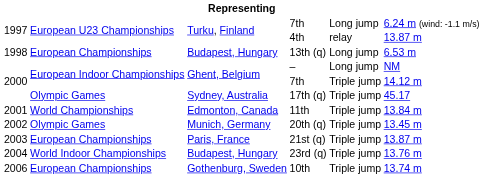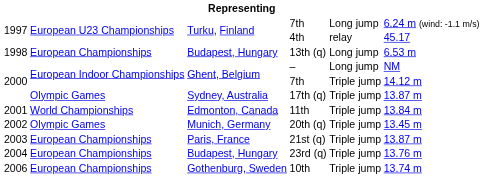 <table>
 <tr>
 <th colspan="6">Representing </th>
 </tr>
 <tr>
 <td rowspan=2>1997</td>
 <td rowspan=2><a href='#'>European U23 Championships</a></td>
 <td rowspan=2><a href='#'>Turku</a>, <a href='#'>Finland</a></td>
 <td>7th</td>
 <td>Long jump</td>
 <td><a href='#'>6.24 m</a> <small>(wind: -1.1 m/s)</small></td>
 </tr>
 <tr>
 <td>4th</td>
 <td> relay</td>
-<td><a href='#'>13.87 m</a></td>
+<td><a href='#'>45.17</a></td>
 </tr>
 <tr>
 <td>1998</td>
 <td><a href='#'>European Championships</a></td>
 <td><a href='#'>Budapest, Hungary</a></td>
 <td>13th (q)</td>
 <td>Long jump</td>
 <td><a href='#'>6.53 m</a></td>
 </tr>
 <tr>
 <td rowspan=3>2000</td>
 <td rowspan=2><a href='#'>European Indoor Championships</a></td>
 <td rowspan=2><a href='#'>Ghent, Belgium</a></td>
 <td>–</td>
 <td>Long jump</td>
 <td><a href='#'>NM</a></td>
 </tr>
 <tr>
 <td>7th</td>
 <td>Triple jump</td>
 <td><a href='#'>14.12 m</a></td>
 </tr>
 <tr>
 <td><a href='#'>Olympic Games</a></td>
 <td><a href='#'>Sydney, Australia</a></td>
 <td>17th (q)</td>
 <td>Triple jump</td>
-<td><a href='#'>45.17</a></td>
+<td><a href='#'>13.87 m</a></td>
 </tr>
 <tr>
 <td>2001</td>
 <td><a href='#'>World Championships</a></td>
 <td><a href='#'>Edmonton, Canada</a></td>
 <td>11th</td>
 <td>Triple jump</td>
 <td><a href='#'>13.84 m</a></td>
 </tr>
 <tr>
 <td>2002</td>
 <td><a href='#'>Olympic Games</a></td>
 <td><a href='#'>Munich, Germany</a></td>
 <td>20th (q)</td>
 <td>Triple jump</td>
 <td><a href='#'>13.45 m</a></td>
 </tr>
 <tr>
 <td>2003</td>
 <td><a href='#'>European Championships</a></td>
 <td><a href='#'>Paris, France</a></td>
 <td>21st (q)</td>
 <td>Triple jump</td>
 <td><a href='#'>13.87 m</a></td>
 </tr>
 <tr>
 <td>2004</td>
-<td><a href='#'>World Indoor Championships</a></td>
+<td><a href='#'>European Championships</a></td>
 <td><a href='#'>Budapest, Hungary</a></td>
 <td>23rd (q)</td>
 <td>Triple jump</td>
 <td><a href='#'>13.76 m</a></td>
 </tr>
 <tr>
 <td>2006</td>
 <td><a href='#'>European Championships</a></td>
 <td><a href='#'>Gothenburg, Sweden</a></td>
 <td>10th</td>
 <td>Triple jump</td>
 <td><a href='#'>13.74 m</a></td>
 </tr>
 </table>
